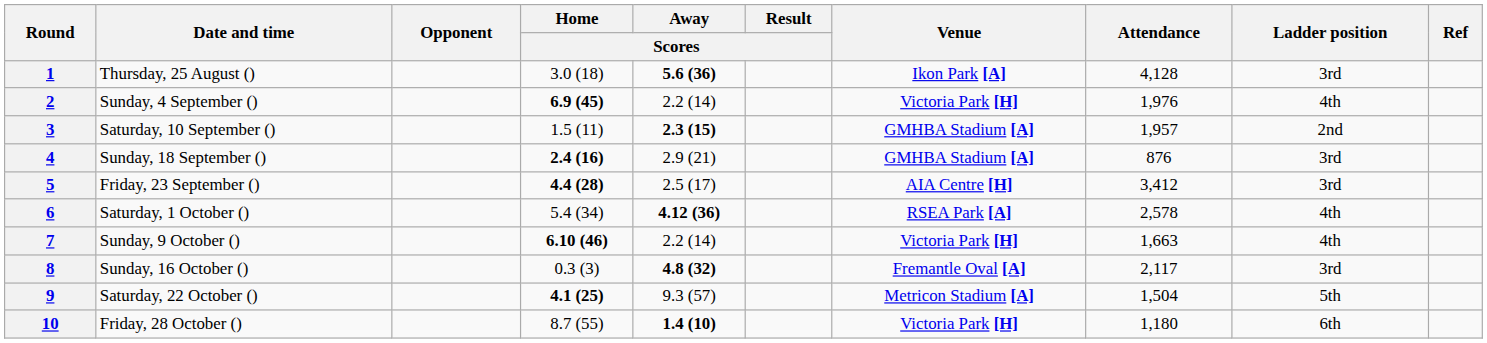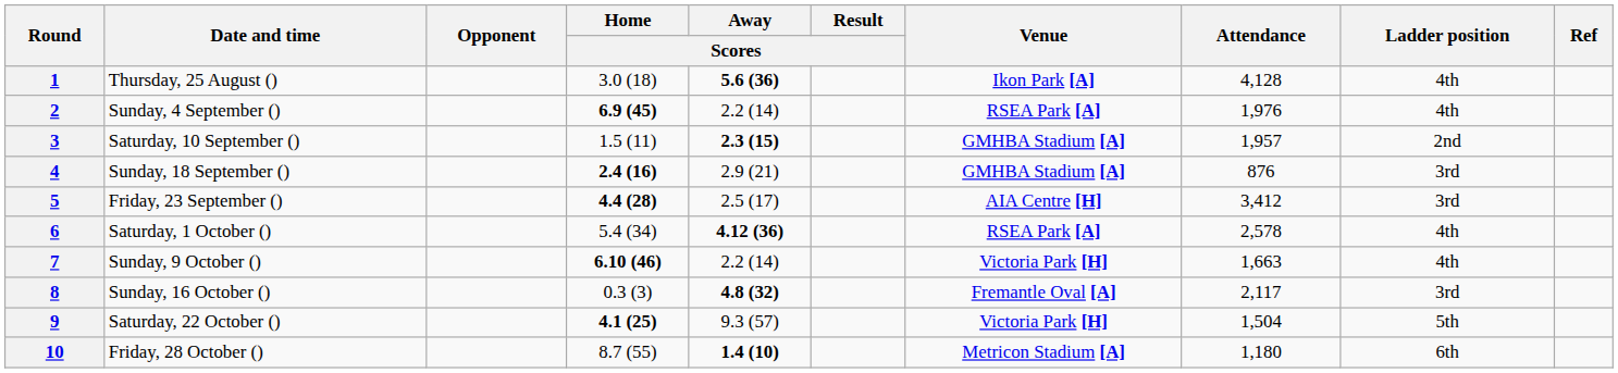 <table class="wikitable plainrowheaders" style="font-size:90%; width:100%; text-align:center;">
 <tr>
 <th scope="col" rowspan="2">Round</th>
 <th scope="col" rowspan="2">Date and time</th>
 <th scope="col" rowspan="2">Opponent</th>
 <th scope="col">Home</th>
 <th scope="col">Away</th>
 <th scope="col">Result</th>
 <th scope="col" rowspan="2">Venue</th>
 <th scope="col" rowspan="2">Attendance</th>
 <th scope="col" rowspan="2">Ladder position</th>
 <th scope="col" class="unsortable" rowspan=2>Ref</th>
 </tr>
 <tr>
 <th scope="col" colspan="3">Scores</th>
 </tr>
 <tr>
 <th scope="row" style="text-align: center;"><a href='#'>1</a></th>
 <td align=left>Thursday, 25 August ()</td>
 <td align=left></td>
 <td>3.0 (18)</td>
 <td><strong>5.6 (36)</strong></td>
 <td></td>
 <td><a href='#'>Ikon Park</a> <a href='#'><strong>[A]</strong></a></td>
 <td>4,128</td>
-<td>3rd</td>
+<td>4th</td>
 <td></td>
 </tr>
 <tr>
 <th scope="row" style="text-align: center;"><a href='#'>2</a></th>
 <td align=left>Sunday, 4 September ()</td>
 <td align=left></td>
 <td><strong>6.9 (45)</strong></td>
 <td>2.2 (14)</td>
 <td></td>
-<td><a href='#'>Victoria Park</a> <a href='#'><strong>[H]</strong></a></td>
+<td><a href='#'>RSEA Park</a> <a href='#'><strong>[A]</strong></a></td>
 <td>1,976</td>
 <td>4th</td>
 <td></td>
 </tr>
 <tr>
 <th scope="row" style="text-align: center;"><a href='#'>3</a></th>
 <td align=left>Saturday, 10 September ()</td>
 <td align=left></td>
 <td>1.5 (11)</td>
 <td><strong>2.3 (15)</strong></td>
 <td></td>
 <td><a href='#'>GMHBA Stadium</a> <a href='#'><strong>[A]</strong></a></td>
 <td>1,957</td>
 <td>2nd</td>
 <td></td>
 </tr>
 <tr>
 <th scope="row" style="text-align: center;"><a href='#'>4</a></th>
 <td align=left>Sunday, 18 September ()</td>
 <td align=left></td>
 <td><strong>2.4 (16)</strong></td>
 <td>2.9 (21)</td>
 <td></td>
 <td><a href='#'>GMHBA Stadium</a> <a href='#'><strong>[A]</strong></a></td>
 <td>876</td>
 <td>3rd</td>
 <td></td>
 </tr>
 <tr>
 <th scope="row" style="text-align: center;"><a href='#'>5</a></th>
 <td align=left>Friday, 23 September ()</td>
 <td align=left></td>
 <td><strong>4.4 (28)</strong></td>
 <td>2.5 (17)</td>
 <td></td>
 <td><a href='#'>AIA Centre</a> <a href='#'><strong>[H]</strong></a></td>
 <td>3,412</td>
 <td>3rd</td>
 <td></td>
 </tr>
 <tr>
 <th scope="row" style="text-align: center;"><a href='#'>6</a></th>
 <td align=left>Saturday, 1 October ()</td>
 <td align=left></td>
 <td>5.4 (34)</td>
 <td><strong>4.12 (36)</strong></td>
 <td></td>
 <td><a href='#'>RSEA Park</a> <a href='#'><strong>[A]</strong></a></td>
 <td>2,578</td>
 <td>4th</td>
 <td></td>
 </tr>
 <tr>
 <th scope="row" style="text-align: center;"><a href='#'>7</a></th>
 <td align=left>Sunday, 9 October ()</td>
 <td align=left></td>
 <td><strong>6.10 (46)</strong></td>
 <td>2.2 (14)</td>
 <td></td>
 <td><a href='#'>Victoria Park</a> <a href='#'><strong>[H]</strong></a></td>
 <td>1,663</td>
 <td>4th</td>
 <td></td>
 </tr>
 <tr>
 <th scope="row" style="text-align: center;"><a href='#'>8</a></th>
 <td align=left>Sunday, 16 October ()</td>
 <td align=left></td>
 <td>0.3 (3)</td>
 <td><strong>4.8 (32)</strong></td>
 <td></td>
 <td><a href='#'>Fremantle Oval</a> <a href='#'><strong>[A]</strong></a></td>
 <td>2,117</td>
 <td>3rd</td>
 <td></td>
 </tr>
 <tr>
 <th scope="row" style="text-align: center;"><a href='#'>9</a></th>
 <td align=left>Saturday, 22 October ()</td>
 <td align=left></td>
 <td><strong>4.1 (25)</strong></td>
 <td>9.3 (57)</td>
 <td></td>
-<td><a href='#'>Metricon Stadium</a> <a href='#'><strong>[A]</strong></a></td>
+<td><a href='#'>Victoria Park</a> <a href='#'><strong>[H]</strong></a></td>
 <td>1,504</td>
 <td>5th</td>
 <td></td>
 </tr>
 <tr>
 <th scope="row" style="text-align: center;"><a href='#'>10</a></th>
 <td align=left>Friday, 28 October ()</td>
 <td align=left></td>
 <td>8.7 (55)</td>
 <td><strong>1.4 (10)</strong></td>
 <td></td>
-<td><a href='#'>Victoria Park</a> <a href='#'><strong>[H]</strong></a></td>
+<td><a href='#'>Metricon Stadium</a> <a href='#'><strong>[A]</strong></a></td>
 <td>1,180</td>
 <td>6th</td>
 <td></td>
 </tr>
 </table>
